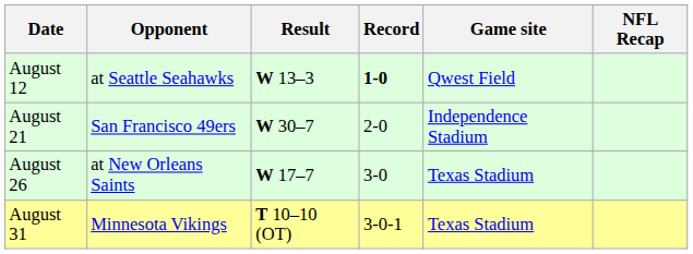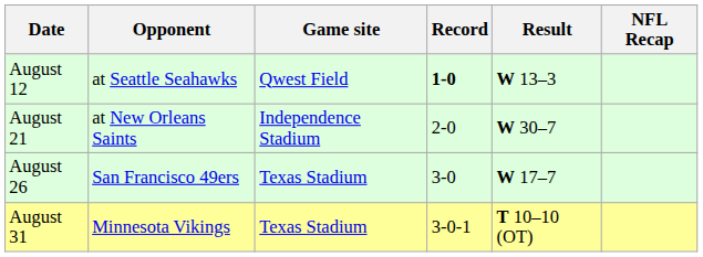 <table class="wikitable">
 <tr>
 <th>Date</th>
 <th>Opponent</th>
+<th>Game site</th>
+<th>Record</th>
 <th>Result</th>
-<th>Record</th>
-<th>Game site</th>
 <th>NFL Recap</th>
 </tr>
 <tr style="background: #ddffdd;">
 <td>August 12</td>
 <td>at <a href='#'>Seattle Seahawks</a></td>
+<td><a href='#'>Qwest Field</a></td>
+<td><strong>1-0</strong></td>
 <td><strong>W</strong> 13–3</td>
-<td><strong>1-0</strong></td>
-<td><a href='#'>Qwest Field</a></td>
 <td></td>
 </tr>
 <tr style="background: #ddffdd;">
 <td>August 21</td>
-<td><a href='#'>San Francisco 49ers</a></td>
+<td>at <a href='#'>New Orleans Saints</a></td>
+<td><a href='#'>Independence Stadium</a></td>
+<td>2-0</td>
 <td><strong>W</strong> 30–7</td>
-<td>2-0</td>
-<td><a href='#'>Independence Stadium</a></td>
 <td></td>
 </tr>
 <tr style="background: #ddffdd;">
 <td>August 26</td>
-<td>at <a href='#'>New Orleans Saints</a></td>
+<td><a href='#'>San Francisco 49ers</a></td>
+<td><a href='#'>Texas Stadium</a></td>
+<td>3-0</td>
 <td><strong>W</strong> 17–7</td>
-<td>3-0</td>
-<td><a href='#'>Texas Stadium</a></td>
 <td></td>
 </tr>
 <tr style="background: #ff9;">
 <td>August 31</td>
 <td><a href='#'>Minnesota Vikings</a></td>
+<td><a href='#'>Texas Stadium</a></td>
+<td>3-0-1</td>
 <td><strong>T</strong> 10–10 (OT)</td>
-<td>3-0-1</td>
-<td><a href='#'>Texas Stadium</a></td>
 <td></td>
 </tr>
 </table>
